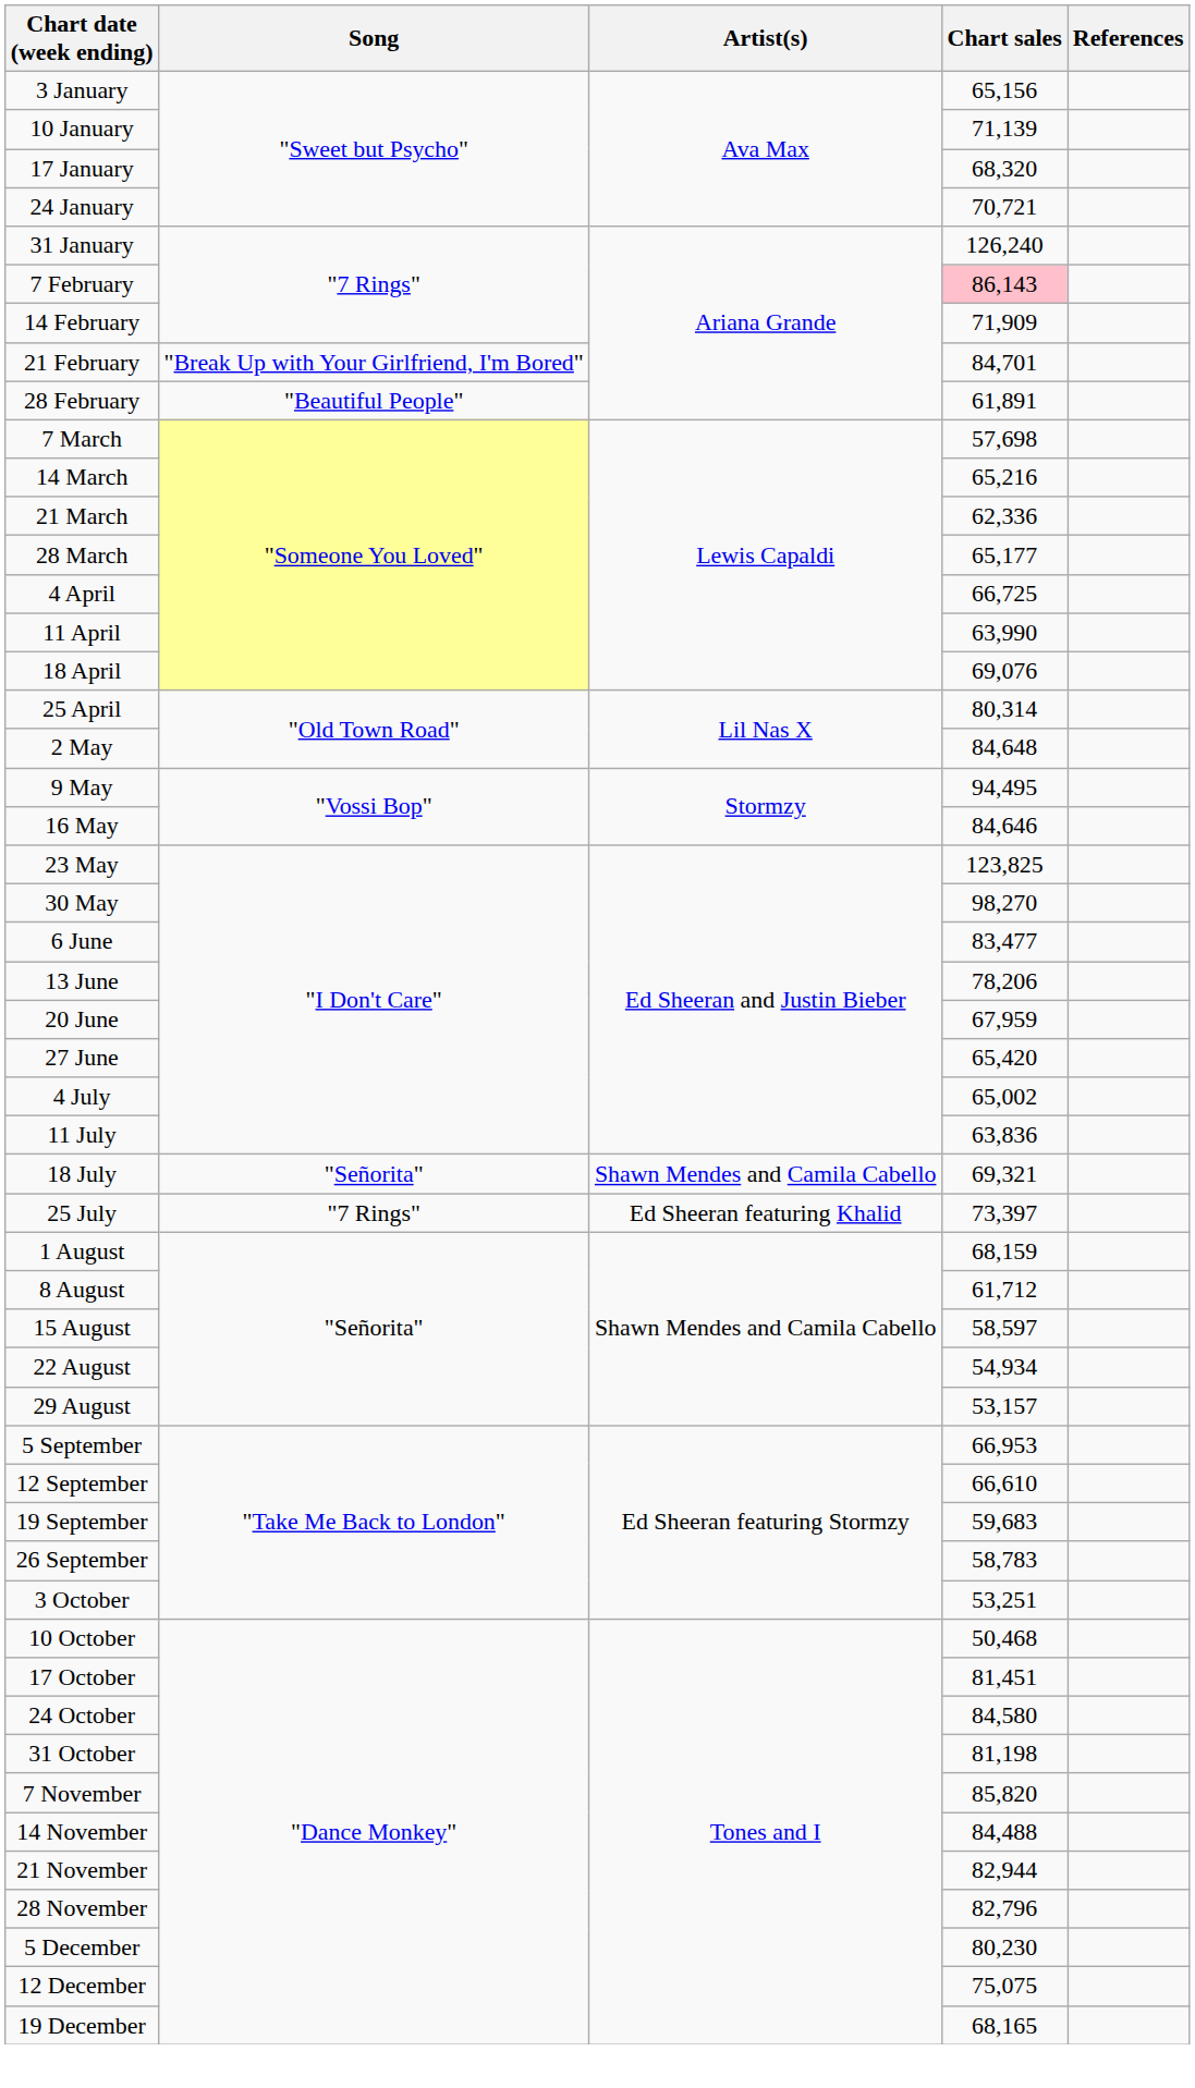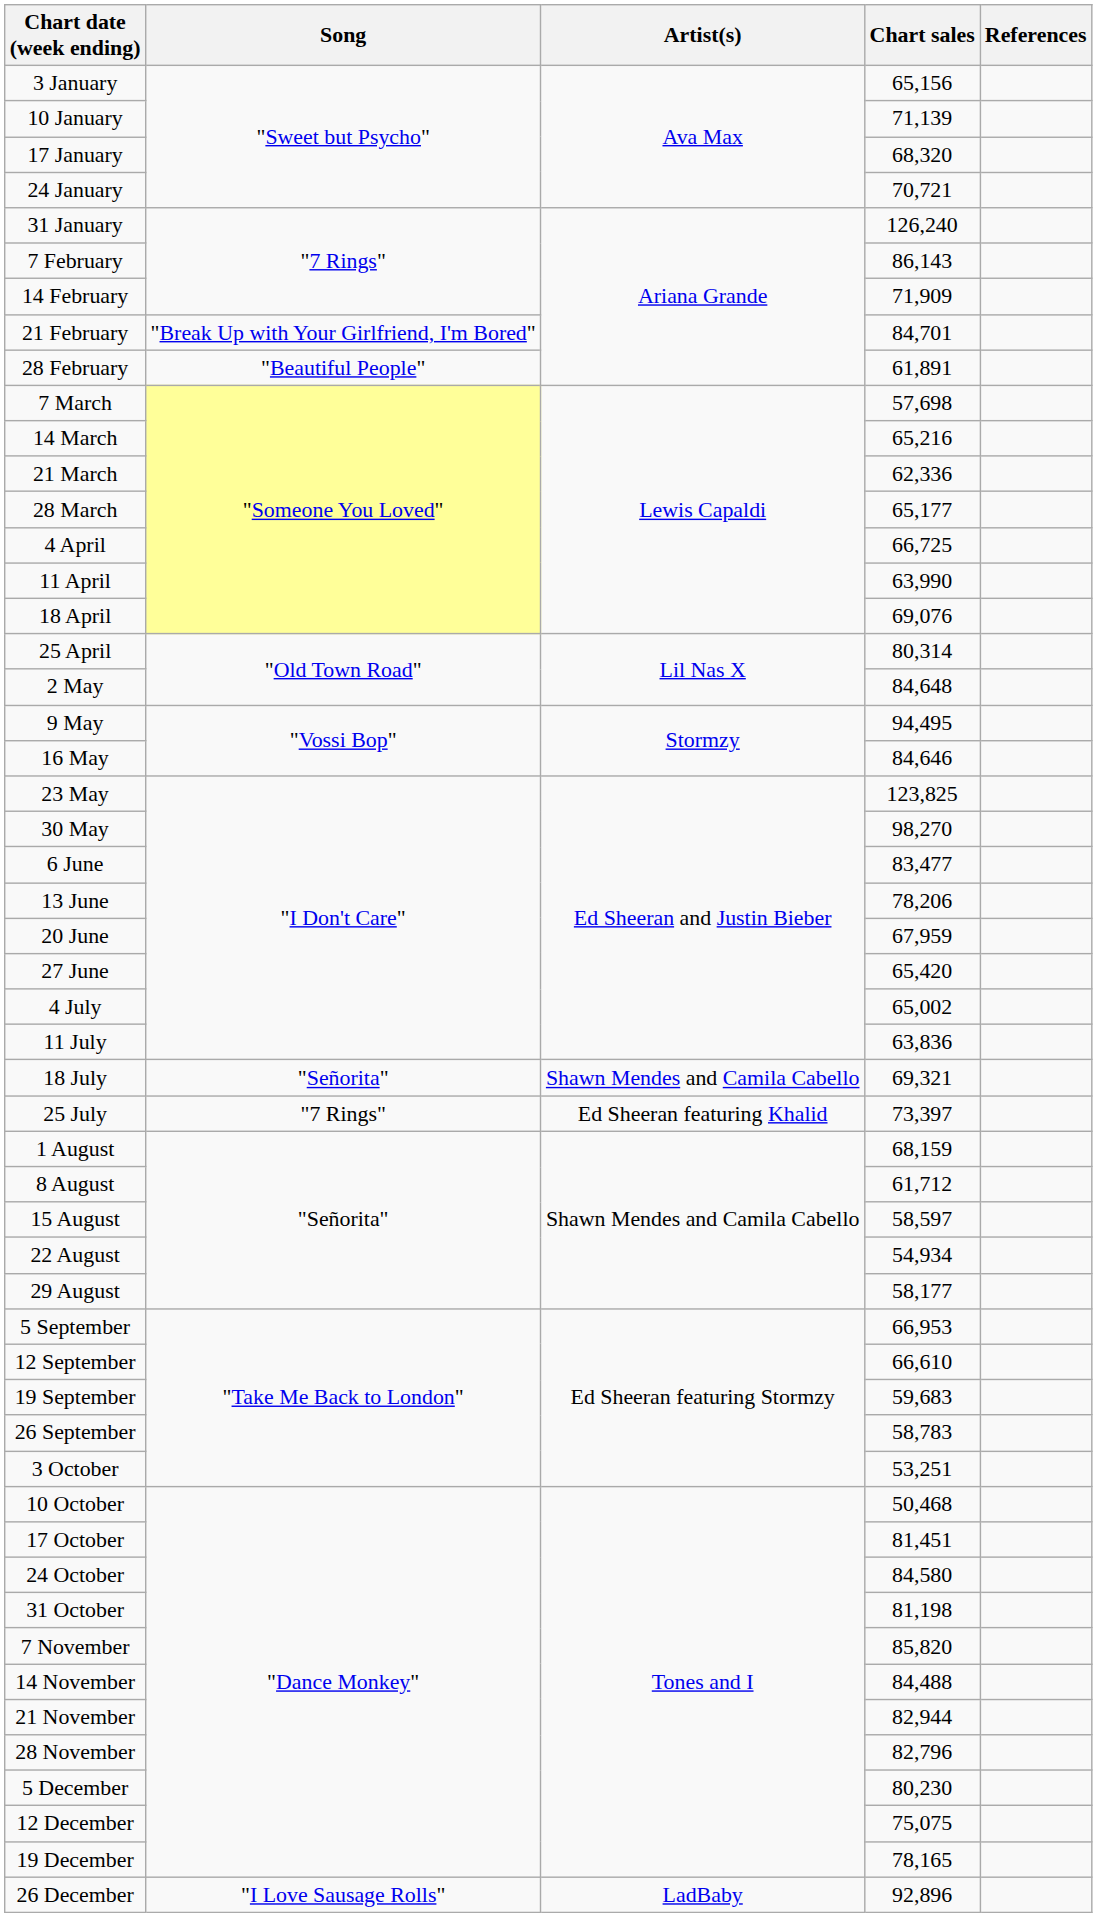 <table class="wikitable" style="font-size:97%; text-align:center;">
 <tr>
 <th>Chart date<br>(week ending)</th>
 <th>Song</th>
 <th>Artist(s)</th>
 <th>Chart sales</th>
 <th>References</th>
 </tr>
 <tr>
 <td>3 January</td>
 <td rowspan="4">"<a href='#'>Sweet but Psycho</a>"</td>
 <td rowspan="4"><a href='#'>Ava Max</a></td>
 <td>65,156</td>
 <td></td>
 </tr>
 <tr>
 <td>10 January</td>
 <td>71,139</td>
 <td></td>
 </tr>
 <tr>
 <td>17 January</td>
 <td>68,320</td>
 <td></td>
 </tr>
 <tr>
 <td>24 January</td>
 <td>70,721</td>
 <td></td>
 </tr>
 <tr>
 <td>31 January</td>
 <td rowspan="3">"<a href='#'>7 Rings</a>"</td>
 <td rowspan="5"><a href='#'>Ariana Grande</a></td>
 <td>126,240</td>
 <td></td>
 </tr>
 <tr>
 <td>7 February</td>
-<td style="background: pink;">86,143</td>
+<td>86,143</td>
 <td></td>
 </tr>
 <tr>
 <td>14 February</td>
 <td>71,909</td>
 <td></td>
 </tr>
 <tr>
 <td>21 February</td>
 <td>"<a href='#'>Break Up with Your Girlfriend, I'm Bored</a>"</td>
 <td>84,701</td>
 <td></td>
 </tr>
 <tr>
 <td>28 February</td>
 <td>"<a href='#'>Beautiful People</a>"</td>
 <td>61,891</td>
 <td></td>
 </tr>
 <tr>
 <td>7 March</td>
 <td bgcolor=#FFFF99 rowspan="7">"<a href='#'>Someone You Loved</a>" </td>
 <td rowspan="7"><a href='#'>Lewis Capaldi</a></td>
 <td>57,698</td>
 <td></td>
 </tr>
 <tr>
 <td>14 March</td>
 <td>65,216</td>
 <td></td>
 </tr>
 <tr>
 <td>21 March</td>
 <td>62,336</td>
 <td></td>
 </tr>
 <tr>
 <td>28 March</td>
 <td>65,177</td>
 <td></td>
 </tr>
 <tr>
 <td>4 April</td>
 <td>66,725</td>
 <td></td>
 </tr>
 <tr>
 <td>11 April</td>
 <td>63,990</td>
 <td></td>
 </tr>
 <tr>
 <td>18 April</td>
 <td>69,076</td>
 <td></td>
 </tr>
 <tr>
 <td>25 April</td>
 <td rowspan="2">"<a href='#'>Old Town Road</a>"</td>
 <td rowspan="2"><a href='#'>Lil Nas X</a></td>
 <td>80,314</td>
 <td></td>
 </tr>
 <tr>
 <td>2 May</td>
 <td>84,648</td>
 <td></td>
 </tr>
 <tr>
 <td>9 May</td>
 <td rowspan="2">"<a href='#'>Vossi Bop</a>"</td>
 <td rowspan="2"><a href='#'>Stormzy</a></td>
 <td>94,495</td>
 <td></td>
 </tr>
 <tr>
 <td>16 May</td>
 <td>84,646</td>
 <td></td>
 </tr>
 <tr>
 <td>23 May</td>
 <td rowspan="8">"<a href='#'>I Don't Care</a>"</td>
 <td rowspan="8"><a href='#'>Ed Sheeran</a> and <a href='#'>Justin Bieber</a></td>
 <td>123,825</td>
 <td></td>
 </tr>
 <tr>
 <td>30 May</td>
 <td>98,270</td>
 <td></td>
 </tr>
 <tr>
 <td>6 June</td>
 <td>83,477</td>
 <td></td>
 </tr>
 <tr>
 <td>13 June</td>
 <td>78,206</td>
 <td></td>
 </tr>
 <tr>
 <td>20 June</td>
 <td>67,959</td>
 <td></td>
 </tr>
 <tr>
 <td>27 June</td>
 <td>65,420</td>
 <td></td>
 </tr>
 <tr>
 <td>4 July</td>
 <td>65,002</td>
 <td></td>
 </tr>
 <tr>
 <td>11 July</td>
 <td>63,836</td>
 <td></td>
 </tr>
 <tr>
 <td>18 July</td>
 <td>"<a href='#'>Señorita</a>"</td>
 <td><a href='#'>Shawn Mendes</a> and <a href='#'>Camila Cabello</a></td>
 <td>69,321</td>
 <td></td>
 </tr>
 <tr>
 <td>25 July</td>
 <td>"7 Rings"</td>
 <td>Ed Sheeran featuring <a href='#'>Khalid</a></td>
 <td>73,397</td>
 <td></td>
 </tr>
 <tr>
 <td>1 August</td>
 <td rowspan="5">"Señorita"</td>
 <td rowspan="5">Shawn Mendes and Camila Cabello</td>
 <td>68,159</td>
 <td></td>
 </tr>
 <tr>
 <td>8 August</td>
 <td>61,712</td>
 <td></td>
 </tr>
 <tr>
 <td>15 August</td>
 <td>58,597</td>
 <td></td>
 </tr>
 <tr>
 <td>22 August</td>
 <td>54,934</td>
 <td></td>
 </tr>
 <tr>
 <td>29 August</td>
-<td>53,157</td>
+<td>58,177</td>
 <td></td>
 </tr>
 <tr>
 <td>5 September</td>
 <td rowspan="5">"<a href='#'>Take Me Back to London</a>"</td>
 <td rowspan="5">Ed Sheeran featuring Stormzy</td>
 <td>66,953</td>
 <td></td>
 </tr>
 <tr>
 <td>12 September</td>
 <td>66,610</td>
 <td></td>
 </tr>
 <tr>
 <td>19 September</td>
 <td>59,683</td>
 <td></td>
 </tr>
 <tr>
 <td>26 September</td>
 <td>58,783</td>
 <td></td>
 </tr>
 <tr>
 <td>3 October</td>
 <td>53,251</td>
 <td></td>
 </tr>
 <tr>
 <td>10 October</td>
 <td rowspan="11">"<a href='#'>Dance Monkey</a>"</td>
 <td rowspan="11"><a href='#'>Tones and I</a></td>
 <td>50,468</td>
 <td></td>
 </tr>
 <tr>
 <td>17 October</td>
 <td>81,451</td>
 <td></td>
 </tr>
 <tr>
 <td>24 October</td>
 <td>84,580</td>
 <td></td>
 </tr>
 <tr>
 <td>31 October</td>
 <td>81,198</td>
 <td></td>
 </tr>
 <tr>
 <td>7 November</td>
 <td>85,820</td>
 <td></td>
 </tr>
 <tr>
 <td>14 November</td>
 <td>84,488</td>
 <td></td>
 </tr>
 <tr>
 <td>21 November</td>
 <td>82,944</td>
 <td></td>
 </tr>
 <tr>
 <td>28 November</td>
 <td>82,796</td>
 <td></td>
 </tr>
 <tr>
 <td>5 December</td>
 <td>80,230</td>
 <td></td>
 </tr>
 <tr>
 <td>12 December</td>
 <td>75,075</td>
 <td></td>
 </tr>
 <tr>
 <td>19 December</td>
-<td>68,165</td>
+<td>78,165</td>
+<td></td>
+</tr>
+<tr>
+<td>26 December</td>
+<td>"<a href='#'>I Love Sausage Rolls</a>"</td>
+<td><a href='#'>LadBaby</a></td>
+<td>92,896</td>
 <td></td>
 </tr>
 </table>
